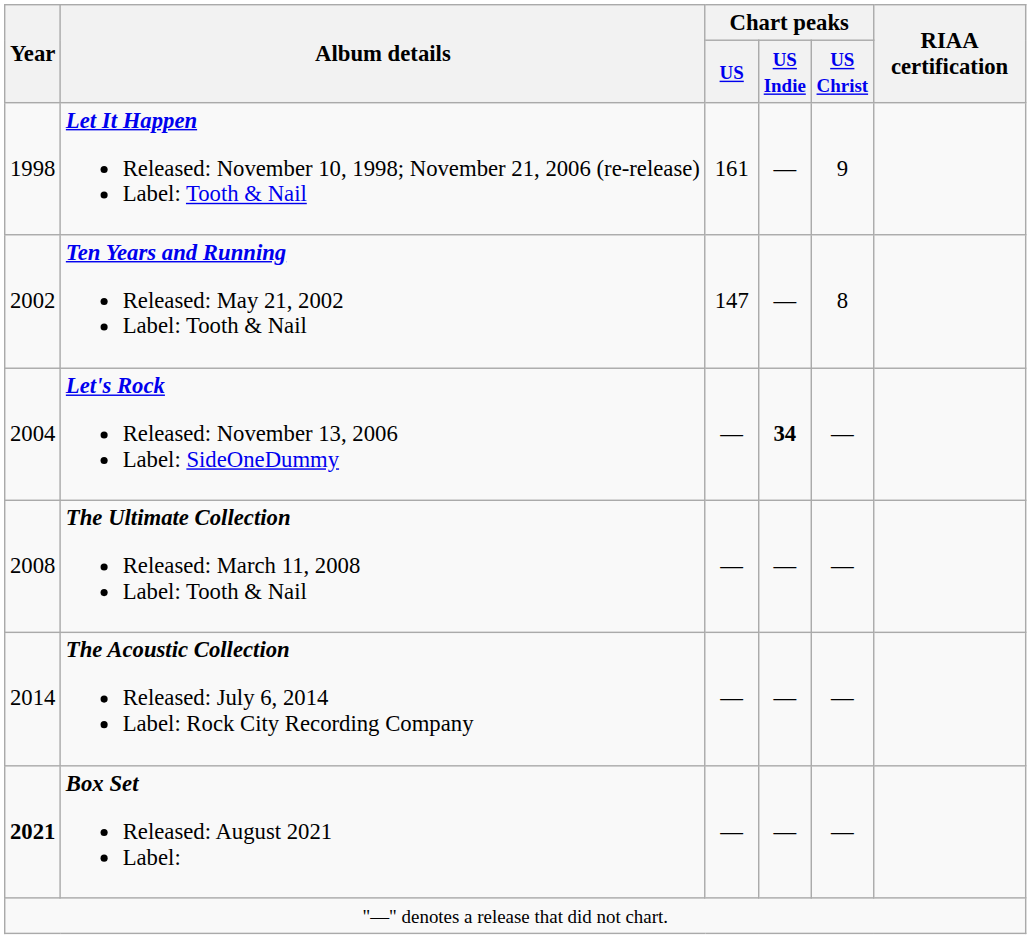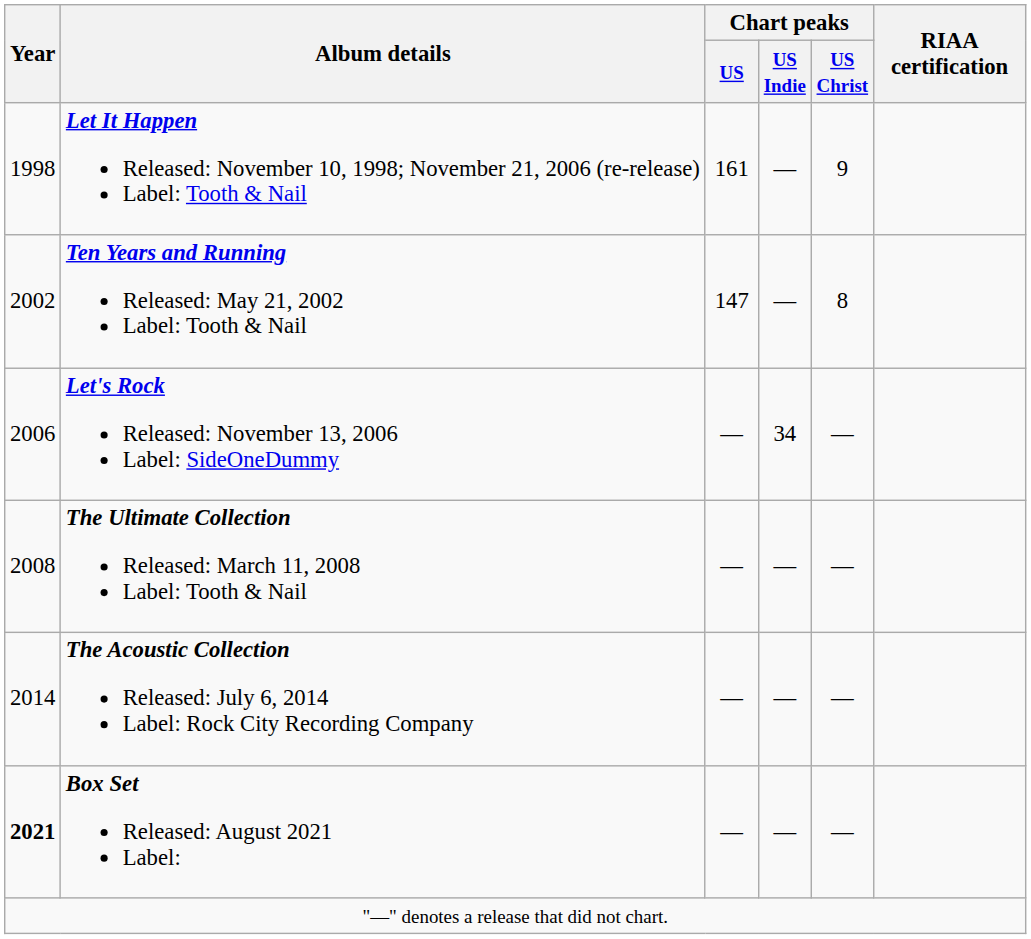 <table class="wikitable">
 <tr>
 <th rowspan="2">Year</th>
 <th rowspan="2">Album details</th>
 <th colspan="3">Chart peaks</th>
 <th rowspan="2" style="width:100px;">RIAA certification</th>
 </tr>
 <tr>
 <th style="width:30px;"><small><a href='#'>US</a></small></th>
 <th style="width:30px;"><small><a href='#'>US Indie</a></small></th>
 <th style="width:30px;"><small><a href='#'>US Christ</a></small></th>
 </tr>
 <tr>
 <td>1998</td>
 <td><strong><em><a href='#'>Let It Happen</a></em></strong><br><ul><li>Released: November 10, 1998; November 21, 2006 (re-release)</li><li>Label: <a href='#'>Tooth & Nail</a></li></ul></td>
 <td style="text-align:center;">161</td>
 <td style="text-align:center;">—</td>
 <td style="text-align:center;">9</td>
 <td></td>
 </tr>
 <tr>
 <td>2002</td>
 <td><strong><em><a href='#'>Ten Years and Running</a></em></strong><br><ul><li>Released: May 21, 2002</li><li>Label: Tooth & Nail</li></ul></td>
 <td style="text-align:center;">147</td>
 <td style="text-align:center;">—</td>
 <td style="text-align:center;">8</td>
 <td></td>
 </tr>
 <tr>
-<td>2004</td>
+<td>2006</td>
 <td><strong><em><a href='#'>Let's Rock</a></em></strong><br><ul><li>Released: November 13, 2006</li><li>Label: <a href='#'>SideOneDummy</a></li></ul></td>
 <td style="text-align:center;">—</td>
-<td style="text-align:center;"><strong>34</strong></td>
+<td style="text-align:center;">34</td>
 <td style="text-align:center;">—</td>
 <td></td>
 </tr>
 <tr>
 <td>2008</td>
 <td><strong><em>The Ultimate Collection</em></strong><br><ul><li>Released: March 11, 2008</li><li>Label: Tooth & Nail</li></ul></td>
 <td style="text-align:center;">—</td>
 <td style="text-align:center;">—</td>
 <td style="text-align:center;">—</td>
 <td></td>
 </tr>
 <tr>
 <td>2014</td>
 <td><strong><em>The Acoustic Collection</em></strong><br><ul><li>Released: July 6, 2014</li><li>Label: Rock City Recording Company</li></ul></td>
 <td style="text-align:center;">—</td>
 <td style="text-align:center;">—</td>
 <td style="text-align:center;">—</td>
 <td></td>
 </tr>
 <tr>
 <td><strong>2021</strong></td>
 <td><strong><em>Box Set</em></strong><br><ul><li>Released: August 2021</li><li>Label:</li></ul></td>
 <td style="text-align:center;">—</td>
 <td style="text-align:center;">—</td>
 <td style="text-align:center;">—</td>
 <td></td>
 </tr>
 <tr>
 <td colspan="10" align="center"><small>"—" denotes a release that did not chart.</small></td>
 </tr>
 </table>
